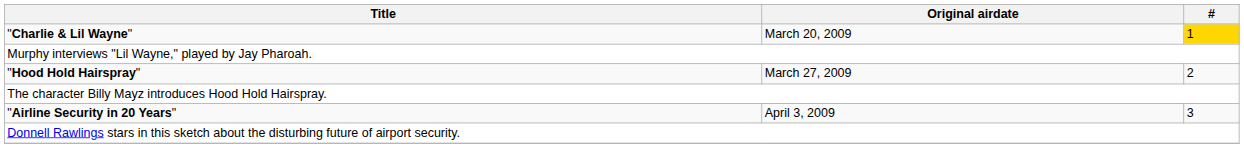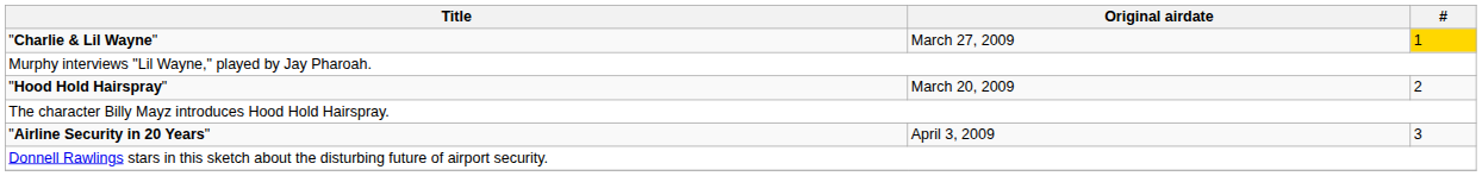 <table class="wikitable" width="100%">
 <tr>
 <th width=="125">Title</th>
 <th>Original airdate</th>
 <th aligin="center">#</th>
 </tr>
 <tr>
 <td>"<strong>Charlie & Lil Wayne</strong>"</td>
-<td>March 20, 2009</td>
+<td>March 27, 2009</td>
 <td aligin="center" style="background: gold;">1</td>
 </tr>
 <tr>
 <td colspan="6" bgcolor="FFFFFF">Murphy interviews "Lil Wayne," played by Jay Pharoah.</td>
 </tr>
 <tr>
 <td>"<strong>Hood Hold Hairspray</strong>"</td>
-<td>March 27, 2009</td>
+<td>March 20, 2009</td>
 <td aligin="center">2</td>
 </tr>
 <tr>
 <td colspan="6" bgcolor="FFFFFF">The character Billy Mayz introduces Hood Hold Hairspray.</td>
 </tr>
 <tr>
 <td>"<strong>Airline Security in 20 Years</strong>"</td>
 <td>April 3, 2009</td>
 <td aligin="center">3</td>
 </tr>
 <tr>
 <td colspan="6" bgcolor="FFFFFF"><a href='#'>Donnell Rawlings</a> stars in this sketch about the disturbing future of airport security.</td>
 </tr>
 <tr>
 </tr>
 </table>
